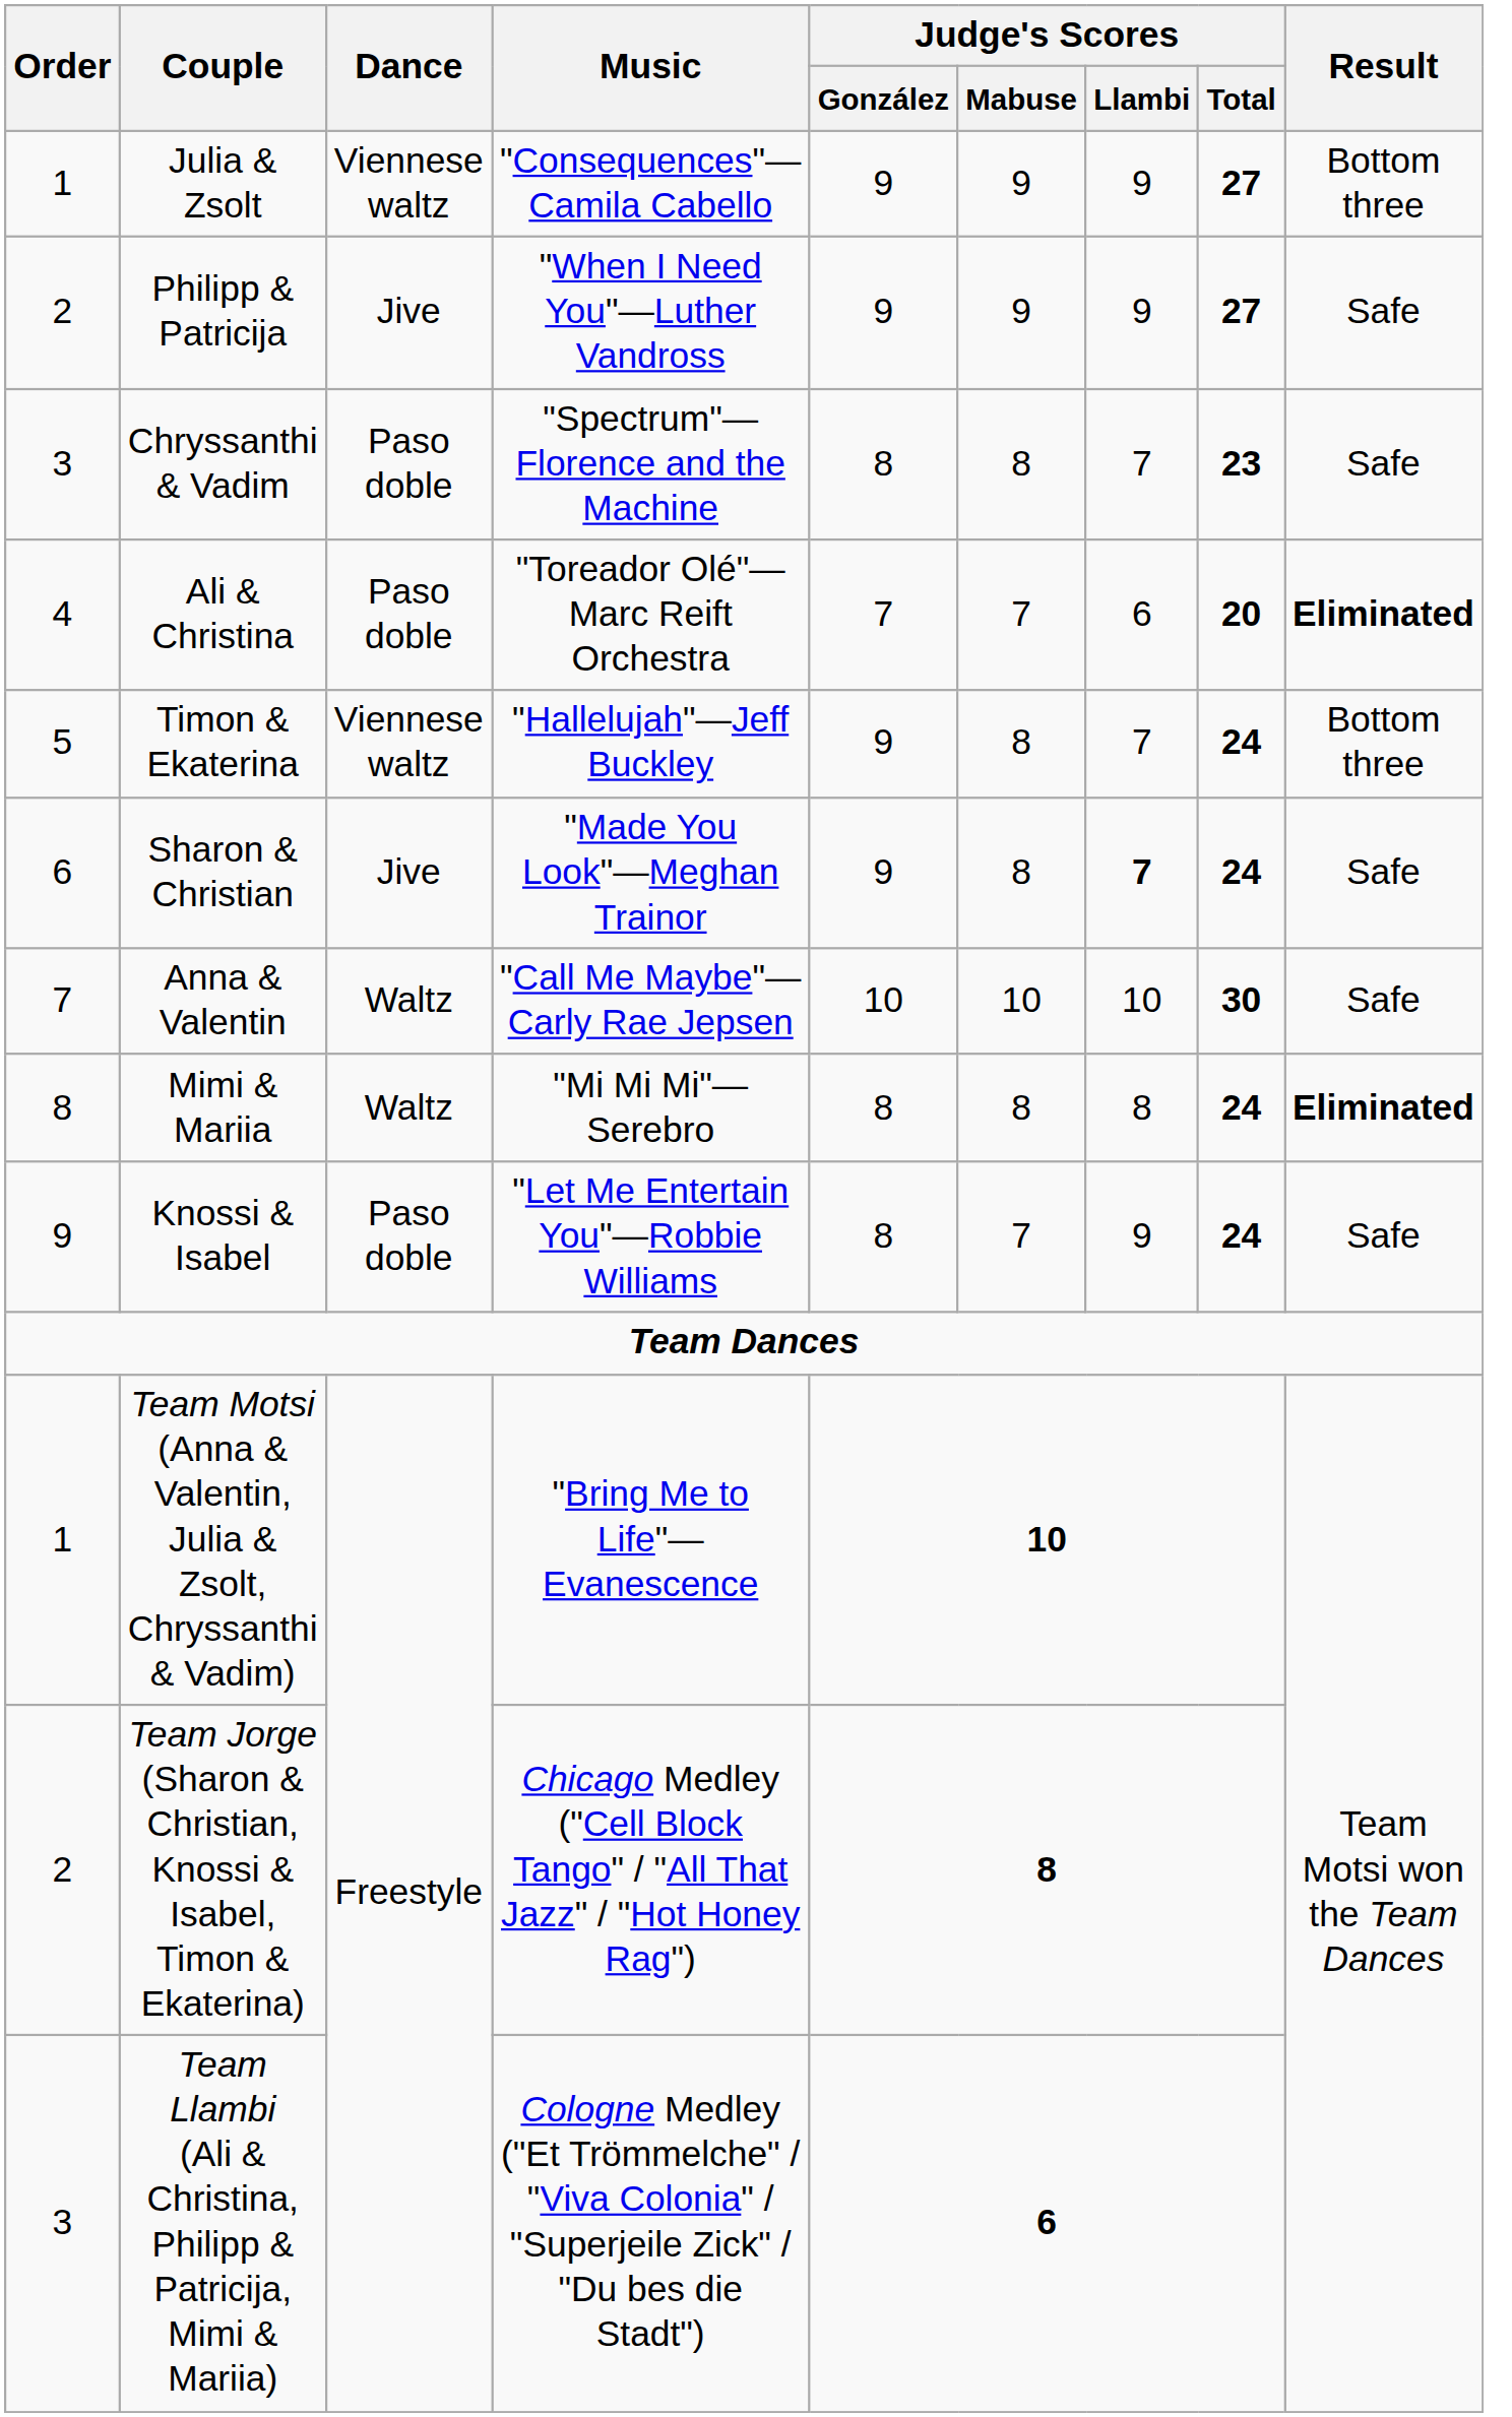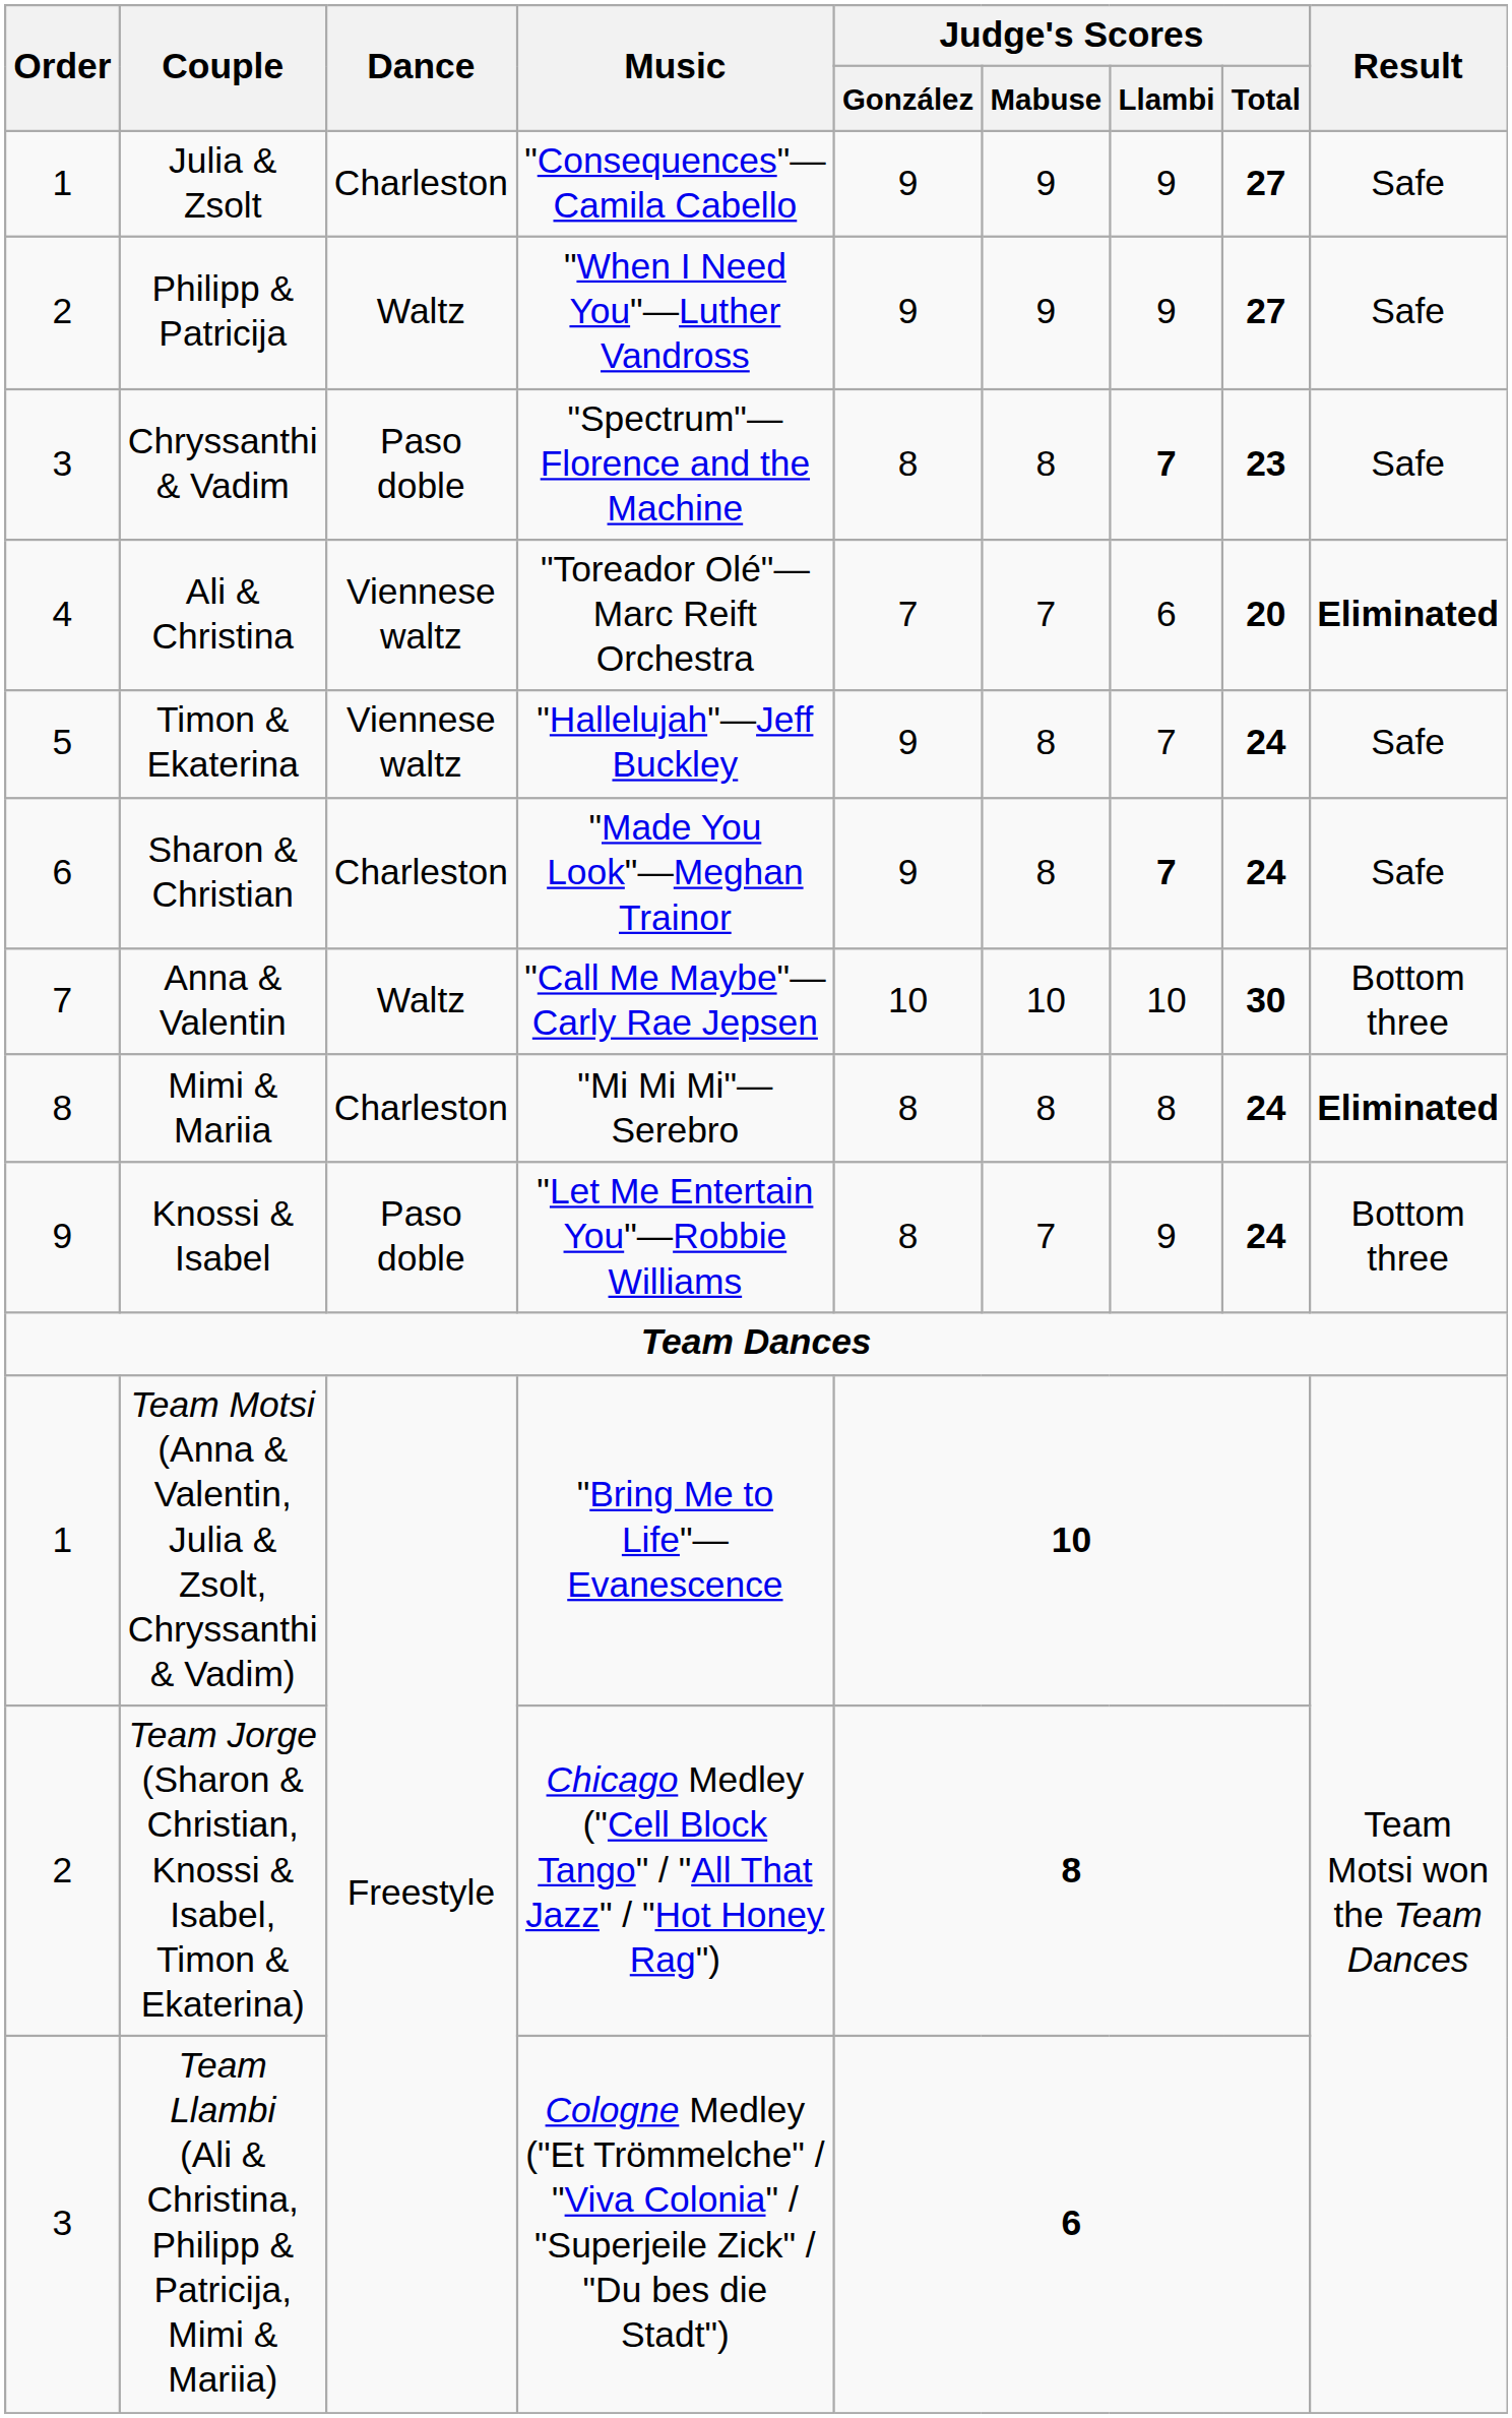 <table class="wikitable center sortable" style="text-align:center; font-size:100%; line-height:20px;">
 <tr>
 <th rowspan="2" style="width: 4em">Order</th>
 <th rowspan="2" style="width: 17em">Couple</th>
 <th rowspan="2" style="width: 15em">Dance</th>
 <th rowspan="2" style="width: 45em">Music</th>
 <th colspan="4">Judge's Scores</th>
 <th rowspan="2" style="width: 8em">Result</th>
 </tr>
 <tr>
 <th style="width: 4em"><small>González</small></th>
 <th style="width: 4em"><small>Mabuse</small></th>
 <th style="width: 4em"><small>Llambi</small></th>
 <th style="width: 6em"><small>Total</small></th>
 </tr>
 <tr>
 <td>1</td>
 <td>Julia & Zsolt</td>
-<td>Viennese waltz</td>
+<td>Charleston</td>
 <td>"<a href='#'>Consequences</a>"—<a href='#'>Camila Cabello</a></td>
 <td>9</td>
 <td>9</td>
 <td>9</td>
 <td><strong>27</strong></td>
-<td>Bottom three</td>
+<td>Safe</td>
 </tr>
 <tr>
 <td>2</td>
 <td>Philipp & Patricija</td>
-<td>Jive</td>
+<td>Waltz</td>
 <td>"<a href='#'>When I Need You</a>"—<a href='#'>Luther Vandross</a></td>
 <td>9</td>
 <td>9</td>
 <td>9</td>
 <td><strong>27</strong></td>
 <td>Safe</td>
 </tr>
 <tr>
 <td>3</td>
 <td>Chryssanthi & Vadim</td>
 <td>Paso doble</td>
 <td>"Spectrum"—<a href='#'>Florence and the Machine</a></td>
 <td>8</td>
 <td>8</td>
-<td>7</td>
+<td><strong>7</strong></td>
 <td><strong>23</strong></td>
 <td>Safe</td>
 </tr>
 <tr>
 <td>4</td>
 <td>Ali & Christina</td>
-<td>Paso doble</td>
+<td>Viennese waltz</td>
 <td>"Toreador Olé"—Marc Reift Orchestra</td>
 <td>7</td>
 <td>7</td>
 <td>6</td>
 <td><strong>20</strong></td>
 <td><strong>Eliminated</strong></td>
 </tr>
 <tr>
 <td>5</td>
 <td>Timon & Ekaterina</td>
 <td>Viennese waltz</td>
 <td>"<a href='#'>Hallelujah</a>"—<a href='#'>Jeff Buckley</a></td>
 <td>9</td>
 <td>8</td>
 <td>7</td>
 <td><strong>24</strong></td>
-<td>Bottom three</td>
+<td>Safe</td>
 </tr>
 <tr>
 <td>6</td>
 <td>Sharon & Christian</td>
-<td>Jive</td>
+<td>Charleston</td>
 <td>"<a href='#'>Made You Look</a>"—<a href='#'>Meghan Trainor</a></td>
 <td>9</td>
 <td>8</td>
 <td><strong>7</strong></td>
 <td><strong>24</strong></td>
 <td>Safe</td>
 </tr>
 <tr>
 <td>7</td>
 <td>Anna & Valentin</td>
 <td>Waltz</td>
 <td>"<a href='#'>Call Me Maybe</a>"—<a href='#'>Carly Rae Jepsen</a></td>
 <td>10</td>
 <td>10</td>
 <td>10</td>
 <td><strong>30</strong></td>
-<td>Safe</td>
+<td>Bottom three</td>
 </tr>
 <tr>
 <td>8</td>
 <td>Mimi & Mariia</td>
-<td>Waltz</td>
+<td>Charleston</td>
 <td>"Mi Mi Mi"—Serebro</td>
 <td>8</td>
 <td>8</td>
 <td>8</td>
 <td><strong>24</strong></td>
 <td><strong>Eliminated</strong></td>
 </tr>
 <tr>
 <td>9</td>
 <td>Knossi & Isabel</td>
 <td>Paso doble</td>
 <td>"<a href='#'>Let Me Entertain You</a>"—<a href='#'>Robbie Williams</a></td>
 <td>8</td>
 <td>7</td>
 <td>9</td>
 <td><strong>24</strong></td>
-<td>Safe</td>
+<td>Bottom three</td>
 </tr>
 <tr>
 <td colspan="9"><strong><em>Team Dances</em></strong></td>
 </tr>
 <tr>
 <td>1</td>
 <td><em>Team Motsi</em><br>(Anna & Valentin, Julia & Zsolt, Chryssanthi & Vadim)</td>
 <td rowspan="3">Freestyle</td>
 <td>"<a href='#'>Bring Me to Life</a>"—<a href='#'>Evanescence</a></td>
 <td colspan="4"><strong>10</strong></td>
 <td rowspan="3">Team Motsi won the <em>Team Dances</em></td>
 </tr>
 <tr>
 <td>2</td>
 <td><em>Team Jorge</em><br>(Sharon & Christian, Knossi & Isabel, Timon & Ekaterina)</td>
 <td><a href='#'><em>Chicago</em></a> Medley ("<a href='#'>Cell Block Tango</a>" / "<a href='#'>All That Jazz</a>" / "<a href='#'>Hot Honey Rag</a>")</td>
 <td colspan="4"><strong>8</strong></td>
 </tr>
 <tr>
 <td>3</td>
 <td><em>Team Llambi</em><br>(Ali & Christina, Philipp & Patricija, Mimi & Mariia)</td>
 <td><em><a href='#'>Cologne</a></em> Medley ("Et Trömmelche" / "<a href='#'>Viva Colonia</a>" / "Superjeile Zick" / "Du bes die Stadt")</td>
 <td colspan="4"><strong>6</strong></td>
 </tr>
 </table>
